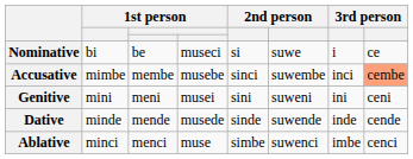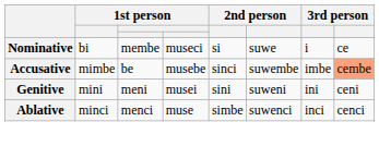 <table class="wikitable">
 <tr>
 <th rowspan="3"></th>
 <th colspan="3">1st person</th>
 <th colspan="2">2nd person</th>
 <th colspan="2">3rd person</th>
 </tr>
 <tr>
 <th rowspan="2"></th>
 <th colspan="2"></th>
 <th rowspan="2"></th>
 <th rowspan="2"></th>
 <th rowspan="2"></th>
 <th rowspan="2"></th>
 </tr>
 <tr>
 <th></th>
 <th></th>
 </tr>
 <tr>
 <th>Nominative</th>
 <td>bi</td>
-<td>be</td>
+<td>membe</td>
 <td>museci</td>
 <td>si</td>
 <td>suwe</td>
 <td>i</td>
 <td>ce</td>
 </tr>
 <tr>
 <th>Accusative</th>
 <td>mimbe</td>
-<td>membe</td>
+<td>be</td>
 <td>musebe</td>
 <td>sinci</td>
 <td>suwembe</td>
-<td>inci</td>
+<td>imbe</td>
 <td style="background: lightsalmon;">cembe</td>
 </tr>
 <tr>
 <th>Genitive</th>
 <td>mini</td>
 <td>meni</td>
 <td>musei</td>
 <td>sini</td>
 <td>suweni</td>
 <td>ini</td>
 <td>ceni</td>
 </tr>
 <tr>
-<th>Dative</th>
-<td>minde</td>
-<td>mende</td>
-<td>musede</td>
-<td>sinde</td>
-<td>suwende</td>
-<td>inde</td>
-<td>cende</td>
-</tr>
-<tr>
 <th>Ablative</th>
 <td>minci</td>
 <td>menci</td>
 <td>muse</td>
 <td>simbe</td>
 <td>suwenci</td>
-<td>imbe</td>
+<td>inci</td>
 <td>cenci</td>
 </tr>
 </table>
